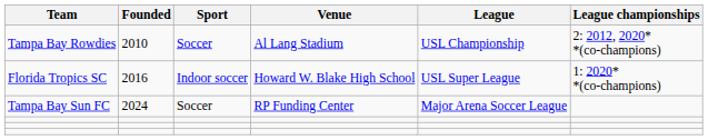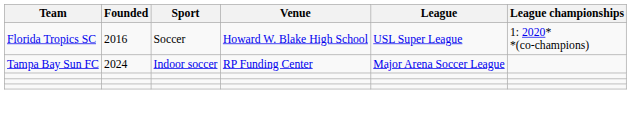 <table class="sortable wikitable">
 <tr>
 <th>Team</th>
 <th>Founded</th>
 <th>Sport</th>
 <th>Venue</th>
 <th>League</th>
 <th>League championships</th>
 </tr>
 <tr>
-<td><a href='#'>Tampa Bay Rowdies</a></td>
-<td>2010</td>
-<td><a href='#'>Soccer</a></td>
-<td><a href='#'>Al Lang Stadium</a></td>
-<td><a href='#'>USL Championship</a></td>
-<td>2: <a href='#'>2012</a>, <a href='#'>2020</a>*<br>*(co-champions)</td>
-</tr>
-<tr>
 <td><a href='#'>Florida Tropics SC</a></td>
 <td>2016</td>
-<td><a href='#'>Indoor soccer</a></td>
+<td>Soccer</td>
 <td><a href='#'>Howard W. Blake High School</a></td>
 <td><a href='#'>USL Super League</a></td>
 <td>1: <a href='#'>2020</a>*<br>*(co-champions)</td>
 </tr>
 <tr>
 <td><a href='#'>Tampa Bay Sun FC</a></td>
 <td>2024</td>
-<td>Soccer</td>
+<td><a href='#'>Indoor soccer</a></td>
 <td><a href='#'>RP Funding Center</a></td>
 <td><a href='#'>Major Arena Soccer League</a></td>
 <td></td>
 </tr>
 <tr>
 <td></td>
 <td></td>
 <td></td>
 <td></td>
 <td></td>
 <td></td>
 </tr>
 <tr>
 <td></td>
 <td></td>
 <td></td>
 <td></td>
 <td></td>
 <td></td>
 </tr>
 <tr>
 <td></td>
 <td></td>
 <td></td>
 <td></td>
 <td></td>
 <td></td>
 </tr>
 </table>
